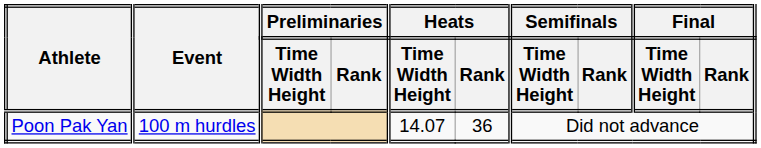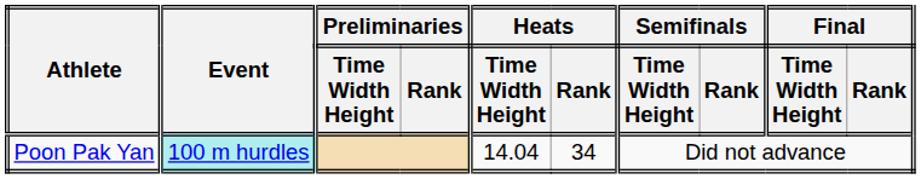 <table class=wikitable style="font-size:90%; border: double;">
 <tr>
 <th rowspan="2" style="border-right:double">Athlete</th>
 <th rowspan="2" style="border-right:double">Event</th>
 <th colspan="2" style="border-right:double; border-bottom:double;">Preliminaries</th>
 <th colspan="2" style="border-right:double; border-bottom:double;">Heats</th>
 <th colspan="2" style="border-right:double; border-bottom:double;">Semifinals</th>
 <th colspan="2" style="border-right:double; border-bottom:double;">Final</th>
 </tr>
 <tr>
 <th>Time<br>Width<br>Height</th>
 <th style="border-right:double">Rank</th>
 <th>Time<br>Width<br>Height</th>
 <th style="border-right:double">Rank</th>
 <th>Time<br>Width<br>Height</th>
 <th style="border-right:double">Rank</th>
 <th>Time<br>Width<br>Height</th>
 <th style="border-right:double">Rank</th>
 </tr>
 <tr style="border-top: double;">
 <td style="border-right:double"><a href='#'>Poon Pak Yan</a></td>
-<td style="border-right:double"><a href='#'>100 m hurdles</a></td>
+<td style="background: paleturquoise; border-right:double"><a href='#'>100 m hurdles</a></td>
 <td style="border-right:double" colspan= 2 bgcolor="wheat"></td>
-<td align=center>14.07</td>
-<td align=center style="border-right:double">36</td>
+<td align=center>14.04</td>
+<td align=center style="border-right:double">34</td>
 <td colspan="4" align=center>Did not advance</td>
 </tr>
 </table>
